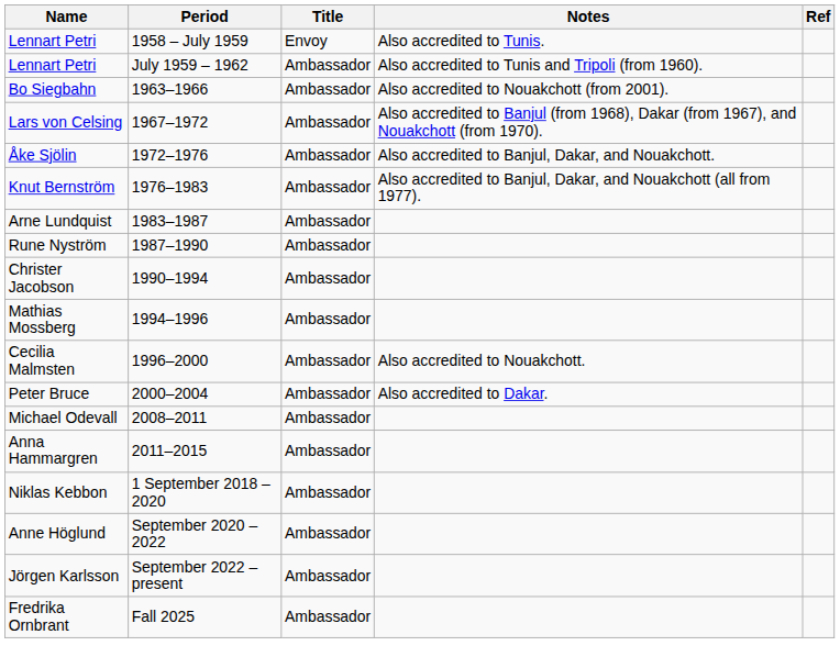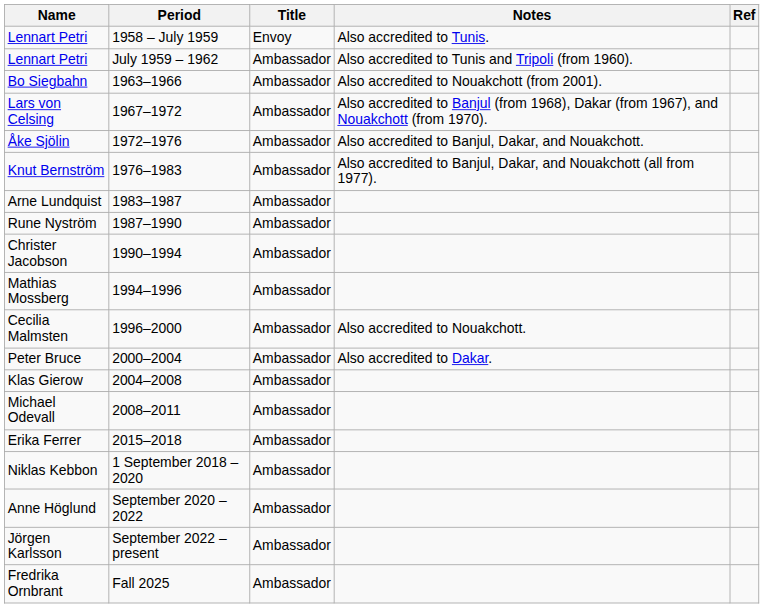 <table class="wikitable">
 <tr>
 <th>Name</th>
 <th>Period</th>
 <th>Title</th>
 <th>Notes</th>
 <th>Ref</th>
 </tr>
 <tr>
 <td><a href='#'>Lennart Petri</a></td>
 <td>1958 – July 1959</td>
 <td>Envoy</td>
 <td>Also accredited to <a href='#'>Tunis</a>.</td>
 <td></td>
 </tr>
 <tr>
 <td><a href='#'>Lennart Petri</a></td>
 <td>July 1959 – 1962</td>
 <td>Ambassador</td>
 <td>Also accredited to Tunis and <a href='#'>Tripoli</a> (from 1960).</td>
 <td></td>
 </tr>
 <tr>
 <td><a href='#'>Bo Siegbahn</a></td>
 <td>1963–1966</td>
 <td>Ambassador</td>
 <td>Also accredited to Nouakchott (from 2001).</td>
 <td></td>
 </tr>
 <tr>
 <td><a href='#'>Lars von Celsing</a></td>
 <td>1967–1972</td>
 <td>Ambassador</td>
 <td>Also accredited to <a href='#'>Banjul</a> (from 1968), Dakar (from 1967), and <a href='#'>Nouakchott</a> (from 1970).</td>
 <td></td>
 </tr>
 <tr>
 <td><a href='#'>Åke Sjölin</a></td>
 <td>1972–1976</td>
 <td>Ambassador</td>
 <td>Also accredited to Banjul, Dakar, and Nouakchott.</td>
 <td></td>
 </tr>
 <tr>
 <td><a href='#'>Knut Bernström</a></td>
 <td>1976–1983</td>
 <td>Ambassador</td>
 <td>Also accredited to Banjul, Dakar, and Nouakchott (all from 1977).</td>
 <td></td>
 </tr>
 <tr>
 <td>Arne Lundquist</td>
 <td>1983–1987</td>
 <td>Ambassador</td>
 <td></td>
 <td></td>
 </tr>
 <tr>
 <td>Rune Nyström</td>
 <td>1987–1990</td>
 <td>Ambassador</td>
 <td></td>
 <td></td>
 </tr>
 <tr>
 <td>Christer Jacobson</td>
 <td>1990–1994</td>
 <td>Ambassador</td>
 <td></td>
 <td></td>
 </tr>
 <tr>
 <td>Mathias Mossberg</td>
 <td>1994–1996</td>
 <td>Ambassador</td>
 <td></td>
 <td></td>
 </tr>
 <tr>
 <td>Cecilia Malmsten</td>
 <td>1996–2000</td>
 <td>Ambassador</td>
 <td>Also accredited to Nouakchott.</td>
 <td></td>
 </tr>
 <tr>
 <td>Peter Bruce</td>
 <td>2000–2004</td>
 <td>Ambassador</td>
 <td>Also accredited to <a href='#'>Dakar</a>.</td>
 <td></td>
 </tr>
 <tr>
+<td>Klas Gierow</td>
+<td>2004–2008</td>
+<td>Ambassador</td>
+<td></td>
+<td></td>
+</tr>
+<tr>
 <td>Michael Odevall</td>
 <td>2008–2011</td>
 <td>Ambassador</td>
 <td></td>
 <td></td>
 </tr>
 <tr>
-<td>Anna Hammargren</td>
-<td>2011–2015</td>
+<td>Erika Ferrer</td>
+<td>2015–2018</td>
 <td>Ambassador</td>
 <td></td>
 <td></td>
 </tr>
 <tr>
 <td>Niklas Kebbon</td>
 <td>1 September 2018 – 2020</td>
 <td>Ambassador</td>
 <td></td>
 <td></td>
 </tr>
 <tr>
 <td>Anne Höglund</td>
 <td>September 2020 – 2022</td>
 <td>Ambassador</td>
 <td></td>
 <td></td>
 </tr>
 <tr>
 <td>Jörgen Karlsson</td>
 <td>September 2022 – present</td>
 <td>Ambassador</td>
 <td></td>
 <td></td>
 </tr>
 <tr>
 <td>Fredrika Ornbrant</td>
 <td>Fall 2025</td>
 <td>Ambassador</td>
 <td></td>
 <td></td>
 </tr>
 </table>
